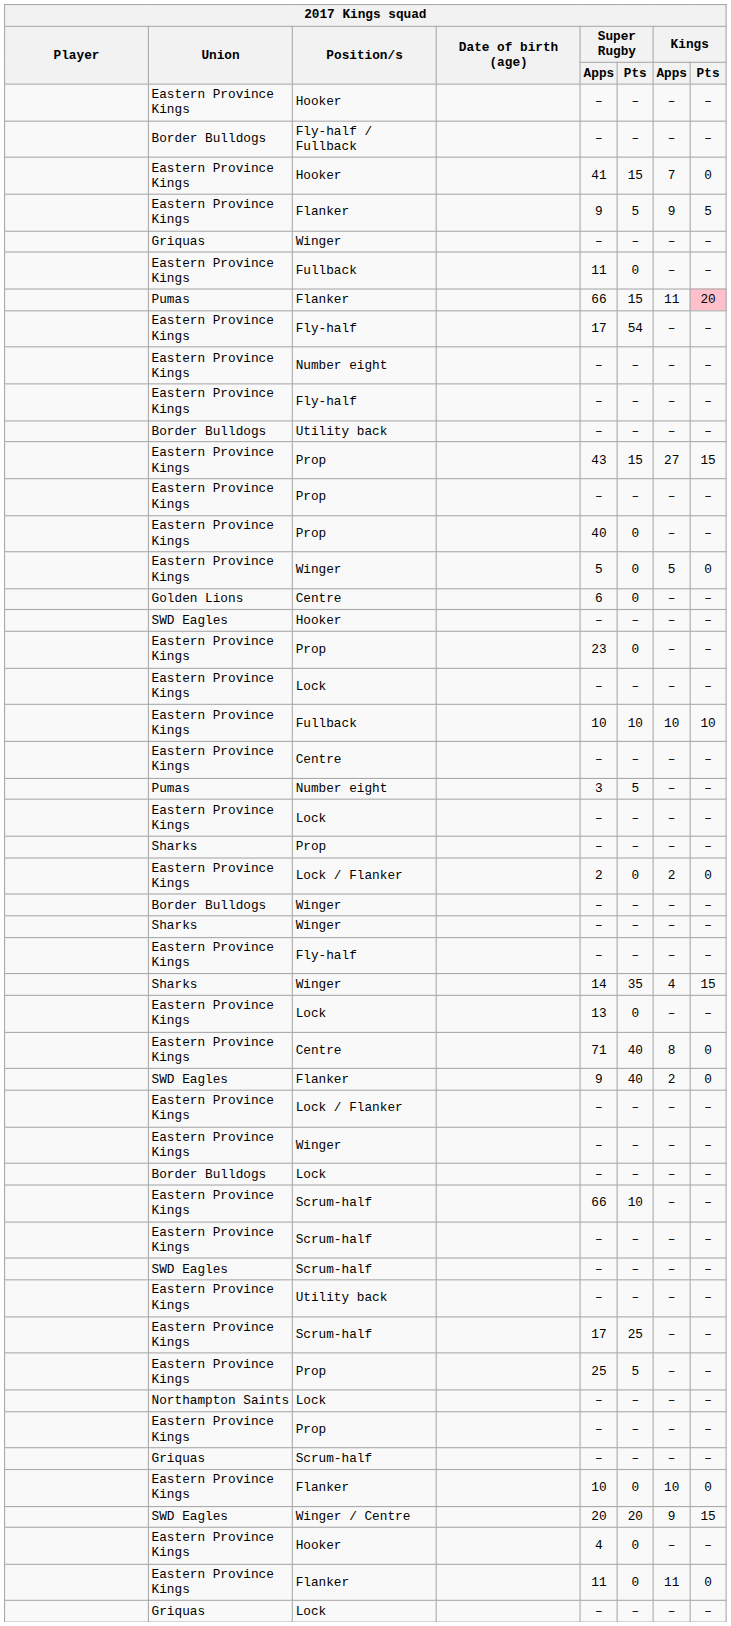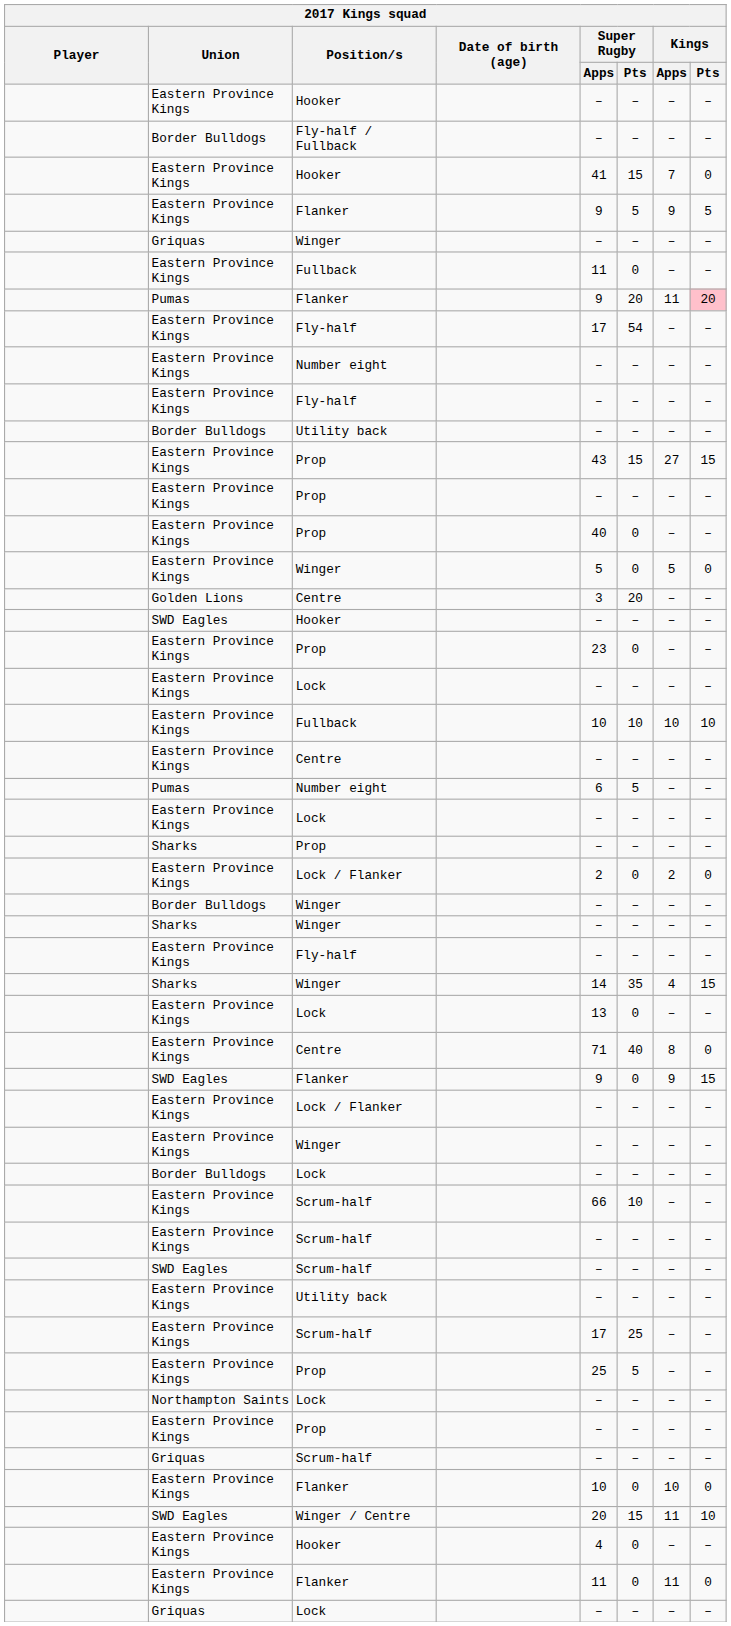 <table class="wikitable sortable" style="text-align:left; font-size:90%; width:75%">
 <tr>
 <th colspan=100%>2017 Kings squad</th>
 </tr>
 <tr>
 <th style="width:20%;" rowspan=2>Player</th>
 <th style="width:20%;" rowspan=2>Union</th>
 <th style="width:20%;" rowspan=2>Position/s</th>
 <th style="width:20%;" rowspan=2>Date of birth (age)</th>
 <th colspan=2>Super Rugby</th>
 <th colspan=2>Kings</th>
 </tr>
 <tr>
 <th style="width:5%;">Apps</th>
 <th style="width:5%;">Pts</th>
 <th style="width:5%;">Apps</th>
 <th style="width:5%;">Pts<br></th>
 </tr>
 <tr>
 <td> </td>
 <td>Eastern Province Kings</td>
 <td>Hooker</td>
 <td></td>
 <td style="text-align:center;">–</td>
 <td style="text-align:center;">–</td>
 <td style="text-align:center;">–</td>
 <td style="text-align:center;">–</td>
 </tr>
 <tr>
 <td> </td>
 <td>Border Bulldogs</td>
 <td>Fly-half / Fullback</td>
 <td></td>
 <td style="text-align:center;">–</td>
 <td style="text-align:center;">–</td>
 <td style="text-align:center;">–</td>
 <td style="text-align:center;">–</td>
 </tr>
 <tr>
 <td> </td>
 <td>Eastern Province Kings</td>
 <td>Hooker</td>
 <td></td>
 <td style="text-align:center;">41</td>
 <td style="text-align:center;">15</td>
 <td style="text-align:center;">7</td>
 <td style="text-align:center;">0</td>
 </tr>
 <tr>
 <td> </td>
 <td>Eastern Province Kings</td>
 <td>Flanker</td>
 <td></td>
 <td style="text-align:center;">9</td>
 <td style="text-align:center;">5</td>
 <td style="text-align:center;">9</td>
 <td style="text-align:center;">5</td>
 </tr>
 <tr>
 <td> </td>
 <td>Griquas</td>
 <td>Winger</td>
 <td></td>
 <td style="text-align:center;">–</td>
 <td style="text-align:center;">–</td>
 <td style="text-align:center;">–</td>
 <td style="text-align:center;">–</td>
 </tr>
 <tr>
 <td> </td>
 <td>Eastern Province Kings</td>
 <td>Fullback</td>
 <td></td>
 <td style="text-align:center;">11</td>
 <td style="text-align:center;">0</td>
 <td style="text-align:center;">–</td>
 <td style="text-align:center;">–</td>
 </tr>
 <tr>
 <td> </td>
 <td>Pumas</td>
 <td>Flanker</td>
 <td></td>
-<td style="text-align:center;">66</td>
-<td style="text-align:center;">15</td>
+<td style="text-align:center;">9</td>
+<td style="text-align:center;">20</td>
 <td style="text-align:center;">11</td>
 <td style="background: pink; text-align:center;">20</td>
 </tr>
 <tr>
 <td> </td>
 <td>Eastern Province Kings</td>
 <td>Fly-half</td>
 <td></td>
 <td style="text-align:center;">17</td>
 <td style="text-align:center;">54</td>
 <td style="text-align:center;">–</td>
 <td style="text-align:center;">–</td>
 </tr>
 <tr>
 <td> </td>
 <td>Eastern Province Kings</td>
 <td>Number eight</td>
 <td></td>
 <td style="text-align:center;">–</td>
 <td style="text-align:center;">–</td>
 <td style="text-align:center;">–</td>
 <td style="text-align:center;">–</td>
 </tr>
 <tr>
 <td> </td>
 <td>Eastern Province Kings</td>
 <td>Fly-half</td>
 <td></td>
 <td style="text-align:center;">–</td>
 <td style="text-align:center;">–</td>
 <td style="text-align:center;">–</td>
 <td style="text-align:center;">–</td>
 </tr>
 <tr>
 <td> </td>
 <td>Border Bulldogs</td>
 <td>Utility back</td>
 <td></td>
 <td style="text-align:center;">–</td>
 <td style="text-align:center;">–</td>
 <td style="text-align:center;">–</td>
 <td style="text-align:center;">–</td>
 </tr>
 <tr>
 <td> </td>
 <td>Eastern Province Kings</td>
 <td>Prop</td>
 <td></td>
 <td style="text-align:center;">43</td>
 <td style="text-align:center;">15</td>
 <td style="text-align:center;">27</td>
 <td style="text-align:center;">15</td>
 </tr>
 <tr>
 <td> </td>
 <td>Eastern Province Kings</td>
 <td>Prop</td>
 <td></td>
 <td style="text-align:center;">–</td>
 <td style="text-align:center;">–</td>
 <td style="text-align:center;">–</td>
 <td style="text-align:center;">–</td>
 </tr>
 <tr>
 <td> </td>
 <td>Eastern Province Kings</td>
 <td>Prop</td>
 <td></td>
 <td style="text-align:center;">40</td>
 <td style="text-align:center;">0</td>
 <td style="text-align:center;">–</td>
 <td style="text-align:center;">–</td>
 </tr>
 <tr>
 <td> </td>
 <td>Eastern Province Kings</td>
 <td>Winger</td>
 <td></td>
 <td style="text-align:center;">5</td>
 <td style="text-align:center;">0</td>
 <td style="text-align:center;">5</td>
 <td style="text-align:center;">0</td>
 </tr>
 <tr>
 <td> </td>
 <td>Golden Lions</td>
 <td>Centre</td>
 <td></td>
-<td style="text-align:center;">6</td>
-<td style="text-align:center;">0</td>
+<td style="text-align:center;">3</td>
+<td style="text-align:center;">20</td>
 <td style="text-align:center;">–</td>
 <td style="text-align:center;">–</td>
 </tr>
 <tr>
 <td> </td>
 <td>SWD Eagles</td>
 <td>Hooker</td>
 <td></td>
 <td style="text-align:center;">–</td>
 <td style="text-align:center;">–</td>
 <td style="text-align:center;">–</td>
 <td style="text-align:center;">–</td>
 </tr>
 <tr>
 <td> </td>
 <td>Eastern Province Kings</td>
 <td>Prop</td>
 <td></td>
 <td style="text-align:center;">23</td>
 <td style="text-align:center;">0</td>
 <td style="text-align:center;">–</td>
 <td style="text-align:center;">–</td>
 </tr>
 <tr>
 <td> </td>
 <td>Eastern Province Kings</td>
 <td>Lock</td>
 <td></td>
 <td style="text-align:center;">–</td>
 <td style="text-align:center;">–</td>
 <td style="text-align:center;">–</td>
 <td style="text-align:center;">–</td>
 </tr>
 <tr>
 <td> </td>
 <td>Eastern Province Kings</td>
 <td>Fullback</td>
 <td></td>
 <td style="text-align:center;">10</td>
 <td style="text-align:center;">10</td>
 <td style="text-align:center;">10</td>
 <td style="text-align:center;">10</td>
 </tr>
 <tr>
 <td> </td>
 <td>Eastern Province Kings</td>
 <td>Centre</td>
 <td></td>
 <td style="text-align:center;">–</td>
 <td style="text-align:center;">–</td>
 <td style="text-align:center;">–</td>
 <td style="text-align:center;">–</td>
 </tr>
 <tr>
 <td> </td>
 <td>Pumas</td>
 <td>Number eight</td>
 <td></td>
-<td style="text-align:center;">3</td>
+<td style="text-align:center;">6</td>
 <td style="text-align:center;">5</td>
 <td style="text-align:center;">–</td>
 <td style="text-align:center;">–</td>
 </tr>
 <tr>
 <td> </td>
 <td>Eastern Province Kings</td>
 <td>Lock</td>
 <td></td>
 <td style="text-align:center;">–</td>
 <td style="text-align:center;">–</td>
 <td style="text-align:center;">–</td>
 <td style="text-align:center;">–</td>
 </tr>
 <tr>
 <td> </td>
 <td>Sharks</td>
 <td>Prop</td>
 <td></td>
 <td style="text-align:center;">–</td>
 <td style="text-align:center;">–</td>
 <td style="text-align:center;">–</td>
 <td style="text-align:center;">–</td>
 </tr>
 <tr>
 <td> </td>
 <td>Eastern Province Kings</td>
 <td>Lock / Flanker</td>
 <td></td>
 <td style="text-align:center;">2</td>
 <td style="text-align:center;">0</td>
 <td style="text-align:center;">2</td>
 <td style="text-align:center;">0</td>
 </tr>
 <tr>
 <td> </td>
 <td>Border Bulldogs</td>
 <td>Winger</td>
 <td></td>
 <td style="text-align:center;">–</td>
 <td style="text-align:center;">–</td>
 <td style="text-align:center;">–</td>
 <td style="text-align:center;">–</td>
 </tr>
 <tr>
 <td> </td>
 <td>Sharks</td>
 <td>Winger</td>
 <td></td>
 <td style="text-align:center;">–</td>
 <td style="text-align:center;">–</td>
 <td style="text-align:center;">–</td>
 <td style="text-align:center;">–</td>
 </tr>
 <tr>
 <td> </td>
 <td>Eastern Province Kings</td>
 <td>Fly-half</td>
 <td></td>
 <td style="text-align:center;">–</td>
 <td style="text-align:center;">–</td>
 <td style="text-align:center;">–</td>
 <td style="text-align:center;">–</td>
 </tr>
 <tr>
 <td> </td>
 <td>Sharks</td>
 <td>Winger</td>
 <td></td>
 <td style="text-align:center;">14</td>
 <td style="text-align:center;">35</td>
 <td style="text-align:center;">4</td>
 <td style="text-align:center;">15</td>
 </tr>
 <tr>
 <td> </td>
 <td>Eastern Province Kings</td>
 <td>Lock</td>
 <td></td>
 <td style="text-align:center;">13</td>
 <td style="text-align:center;">0</td>
 <td style="text-align:center;">–</td>
 <td style="text-align:center;">–</td>
 </tr>
 <tr>
 <td> </td>
 <td>Eastern Province Kings</td>
 <td>Centre</td>
 <td></td>
 <td style="text-align:center;">71</td>
 <td style="text-align:center;">40</td>
 <td style="text-align:center;">8</td>
 <td style="text-align:center;">0</td>
 </tr>
 <tr>
 <td> </td>
 <td>SWD Eagles</td>
 <td>Flanker</td>
 <td></td>
 <td style="text-align:center;">9</td>
-<td style="text-align:center;">40</td>
-<td style="text-align:center;">2</td>
 <td style="text-align:center;">0</td>
+<td style="text-align:center;">9</td>
+<td style="text-align:center;">15</td>
 </tr>
 <tr>
 <td> </td>
 <td>Eastern Province Kings</td>
 <td>Lock / Flanker</td>
 <td></td>
 <td style="text-align:center;">–</td>
 <td style="text-align:center;">–</td>
 <td style="text-align:center;">–</td>
 <td style="text-align:center;">–</td>
 </tr>
 <tr>
 <td> </td>
 <td>Eastern Province Kings</td>
 <td>Winger</td>
 <td></td>
 <td style="text-align:center;">–</td>
 <td style="text-align:center;">–</td>
 <td style="text-align:center;">–</td>
 <td style="text-align:center;">–</td>
 </tr>
 <tr>
 <td> </td>
 <td>Border Bulldogs</td>
 <td>Lock</td>
 <td></td>
 <td style="text-align:center;">–</td>
 <td style="text-align:center;">–</td>
 <td style="text-align:center;">–</td>
 <td style="text-align:center;">–</td>
 </tr>
 <tr>
 <td> </td>
 <td>Eastern Province Kings</td>
 <td>Scrum-half</td>
 <td></td>
 <td style="text-align:center;">66</td>
 <td style="text-align:center;">10</td>
 <td style="text-align:center;">–</td>
 <td style="text-align:center;">–</td>
 </tr>
 <tr>
 <td> </td>
 <td>Eastern Province Kings</td>
 <td>Scrum-half</td>
 <td></td>
 <td style="text-align:center;">–</td>
 <td style="text-align:center;">–</td>
 <td style="text-align:center;">–</td>
 <td style="text-align:center;">–</td>
 </tr>
 <tr>
 <td> </td>
 <td>SWD Eagles</td>
 <td>Scrum-half</td>
 <td></td>
 <td style="text-align:center;">–</td>
 <td style="text-align:center;">–</td>
 <td style="text-align:center;">–</td>
 <td style="text-align:center;">–</td>
 </tr>
 <tr>
 <td> </td>
 <td>Eastern Province Kings</td>
 <td>Utility back</td>
 <td></td>
 <td style="text-align:center;">–</td>
 <td style="text-align:center;">–</td>
 <td style="text-align:center;">–</td>
 <td style="text-align:center;">–</td>
 </tr>
 <tr>
 <td> </td>
 <td>Eastern Province Kings</td>
 <td>Scrum-half</td>
 <td></td>
 <td style="text-align:center;">17</td>
 <td style="text-align:center;">25</td>
 <td style="text-align:center;">–</td>
 <td style="text-align:center;">–</td>
 </tr>
 <tr>
 <td> </td>
 <td>Eastern Province Kings</td>
 <td>Prop</td>
 <td></td>
 <td style="text-align:center;">25</td>
 <td style="text-align:center;">5</td>
 <td style="text-align:center;">–</td>
 <td style="text-align:center;">–</td>
 </tr>
 <tr>
 <td> </td>
 <td>Northampton Saints</td>
 <td>Lock</td>
 <td></td>
 <td style="text-align:center;">–</td>
 <td style="text-align:center;">–</td>
 <td style="text-align:center;">–</td>
 <td style="text-align:center;">–</td>
 </tr>
 <tr>
 <td> </td>
 <td>Eastern Province Kings</td>
 <td>Prop</td>
 <td></td>
 <td style="text-align:center;">–</td>
 <td style="text-align:center;">–</td>
 <td style="text-align:center;">–</td>
 <td style="text-align:center;">–</td>
 </tr>
 <tr>
 <td> </td>
 <td>Griquas</td>
 <td>Scrum-half</td>
 <td></td>
 <td style="text-align:center;">–</td>
 <td style="text-align:center;">–</td>
 <td style="text-align:center;">–</td>
 <td style="text-align:center;">–</td>
 </tr>
 <tr>
 <td> </td>
 <td>Eastern Province Kings</td>
 <td>Flanker</td>
 <td></td>
 <td style="text-align:center;">10</td>
 <td style="text-align:center;">0</td>
 <td style="text-align:center;">10</td>
 <td style="text-align:center;">0</td>
 </tr>
 <tr>
 <td> </td>
 <td>SWD Eagles</td>
 <td>Winger / Centre</td>
 <td></td>
 <td style="text-align:center;">20</td>
-<td style="text-align:center;">20</td>
-<td style="text-align:center;">9</td>
 <td style="text-align:center;">15</td>
+<td style="text-align:center;">11</td>
+<td style="text-align:center;">10</td>
 </tr>
 <tr>
 <td> </td>
 <td>Eastern Province Kings</td>
 <td>Hooker</td>
 <td></td>
 <td style="text-align:center;">4</td>
 <td style="text-align:center;">0</td>
 <td style="text-align:center;">–</td>
 <td style="text-align:center;">–</td>
 </tr>
 <tr>
 <td> </td>
 <td>Eastern Province Kings</td>
 <td>Flanker</td>
 <td></td>
 <td style="text-align:center;">11</td>
 <td style="text-align:center;">0</td>
 <td style="text-align:center;">11</td>
 <td style="text-align:center;">0</td>
 </tr>
 <tr>
 <td> </td>
 <td>Griquas</td>
 <td>Lock</td>
 <td></td>
 <td style="text-align:center;">–</td>
 <td style="text-align:center;">–</td>
 <td style="text-align:center;">–</td>
 <td style="text-align:center;">–</td>
 </tr>
 </table>
